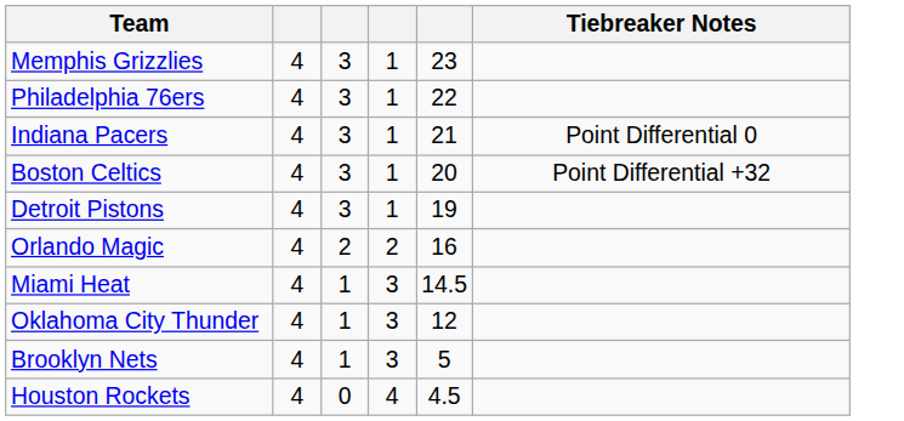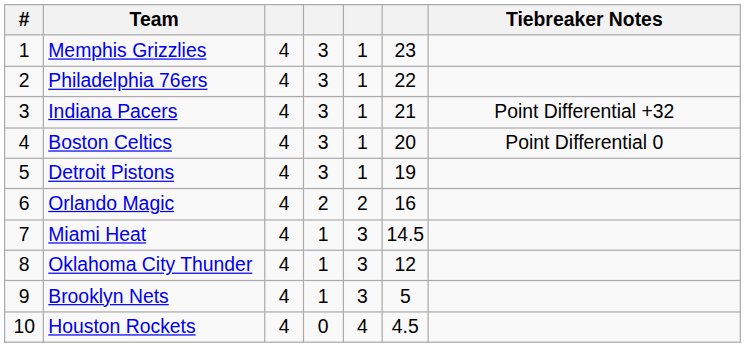 <table class="wikitable" style="text-align:center">
 <tr>
+<th width="25px">#</th>
 <th width="175px">Team</th>
 <th width="25px"></th>
 <th width="25px"></th>
 <th width="25px"></th>
 <th width="25px"></th>
 <th width="250px">Tiebreaker Notes</th>
 </tr>
 <tr>
+<td>1</td>
 <td align="left"><a href='#'>Memphis Grizzlies</a></td>
 <td>4</td>
 <td>3</td>
 <td>1</td>
 <td>23</td>
 <td></td>
 </tr>
 <tr>
+<td>2</td>
 <td align="left"><a href='#'>Philadelphia 76ers</a></td>
 <td>4</td>
 <td>3</td>
 <td>1</td>
 <td>22</td>
 <td></td>
 </tr>
 <tr>
+<td>3</td>
 <td align="left"><a href='#'>Indiana Pacers</a></td>
 <td>4</td>
 <td>3</td>
 <td>1</td>
 <td>21</td>
-<td>Point Differential 0</td>
+<td>Point Differential +32</td>
 </tr>
 <tr>
+<td>4</td>
 <td align="left"><a href='#'>Boston Celtics</a></td>
 <td>4</td>
 <td>3</td>
 <td>1</td>
 <td>20</td>
-<td>Point Differential +32</td>
+<td>Point Differential 0</td>
 </tr>
 <tr>
+<td>5</td>
 <td align="left"><a href='#'>Detroit Pistons</a></td>
 <td>4</td>
 <td>3</td>
 <td>1</td>
 <td>19</td>
 <td></td>
 </tr>
 <tr>
+<td>6</td>
 <td align="left"><a href='#'>Orlando Magic</a></td>
 <td>4</td>
 <td>2</td>
 <td>2</td>
 <td>16</td>
 <td></td>
 </tr>
 <tr>
+<td>7</td>
 <td align="left"><a href='#'>Miami Heat</a></td>
 <td>4</td>
 <td>1</td>
 <td>3</td>
 <td>14.5</td>
 <td></td>
 </tr>
 <tr>
+<td>8</td>
 <td align="left"><a href='#'>Oklahoma City Thunder</a></td>
 <td>4</td>
 <td>1</td>
 <td>3</td>
 <td>12</td>
 <td></td>
 </tr>
 <tr>
+<td>9</td>
 <td align="left"><a href='#'>Brooklyn Nets</a></td>
 <td>4</td>
 <td>1</td>
 <td>3</td>
 <td>5</td>
 <td></td>
 </tr>
 <tr>
+<td>10</td>
 <td align="left"><a href='#'>Houston Rockets</a></td>
 <td>4</td>
 <td>0</td>
 <td>4</td>
 <td>4.5</td>
 <td></td>
 </tr>
 </table>
